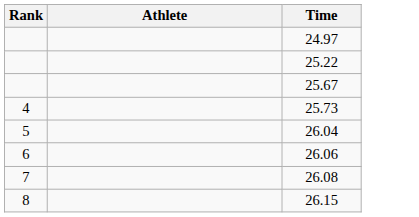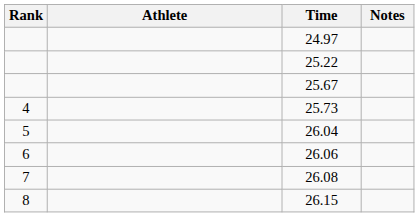 <table class="wikitable" style="text-align:center">
 <tr>
 <th width=40>Rank</th>
 <th width=250>Athlete</th>
 <th width=80>Time</th>
+<th width=50>Notes</th>
 </tr>
 <tr>
 <td></td>
 <td align=left></td>
 <td>24.97</td>
+<td></td>
 </tr>
 <tr>
 <td></td>
 <td align=left></td>
 <td>25.22</td>
+<td></td>
 </tr>
 <tr>
 <td></td>
 <td align=left></td>
 <td>25.67</td>
+<td></td>
 </tr>
 <tr>
 <td>4</td>
 <td align=left></td>
 <td>25.73</td>
+<td></td>
 </tr>
 <tr>
 <td>5</td>
 <td align=left></td>
 <td>26.04</td>
+<td></td>
 </tr>
 <tr>
 <td>6</td>
 <td align=left></td>
 <td>26.06</td>
+<td></td>
 </tr>
 <tr>
 <td>7</td>
 <td align=left></td>
 <td>26.08</td>
+<td></td>
 </tr>
 <tr>
 <td>8</td>
 <td align=left></td>
 <td>26.15</td>
+<td></td>
 </tr>
 </table>
